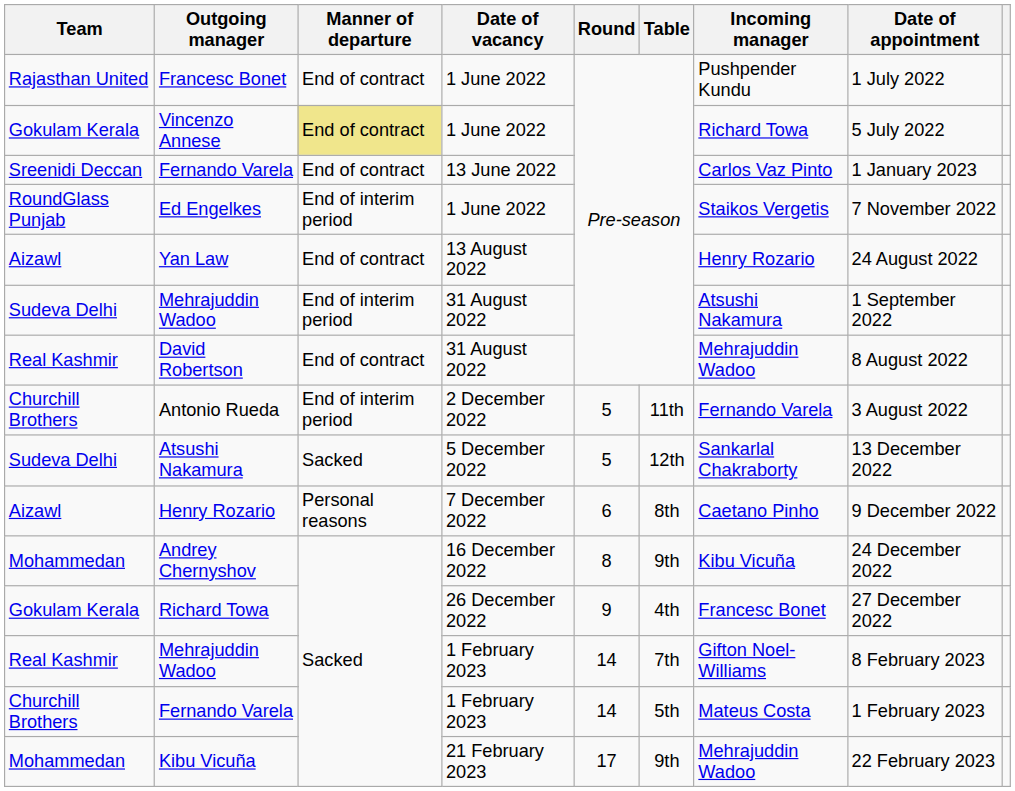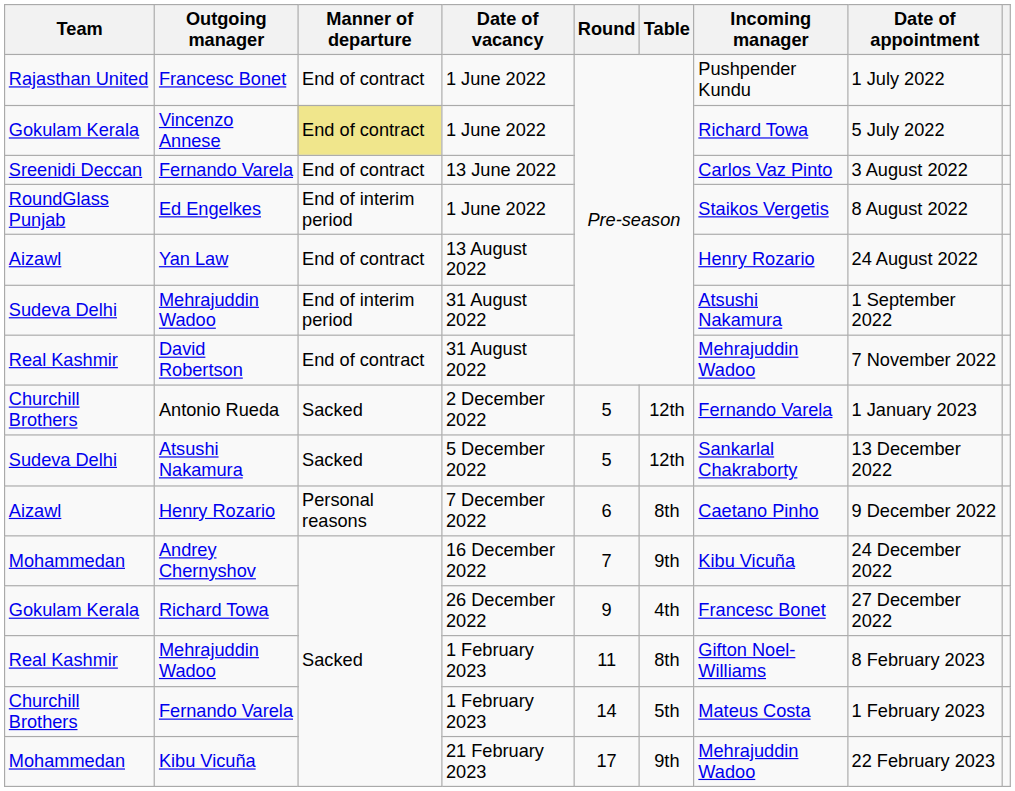 <table class="wikitable" style="text-align: left; font-size:98%">
 <tr>
 <th scope=col>Team</th>
 <th scope=col>Outgoing manager</th>
 <th scope=col>Manner of departure</th>
 <th scope=col>Date of vacancy</th>
 <th scope=col>Round</th>
 <th scope=col>Table</th>
 <th scope=col>Incoming manager</th>
 <th scope=col>Date of appointment</th>
 <th scope=col class=unsortable></th>
 </tr>
 <tr>
 <td><a href='#'>Rajasthan United</a></td>
 <td> <a href='#'>Francesc Bonet</a></td>
 <td>End of contract</td>
 <td>1 June 2022</td>
 <td colspan="2" rowspan="7" align="center"><em>Pre-season</em></td>
 <td> Pushpender Kundu</td>
 <td>1 July 2022</td>
 <td></td>
 </tr>
 <tr>
 <td><a href='#'>Gokulam Kerala</a></td>
 <td> <a href='#'>Vincenzo Annese</a></td>
 <td style="background: khaki;">End of contract</td>
 <td>1 June 2022</td>
 <td> <a href='#'>Richard Towa</a></td>
 <td>5 July 2022</td>
 <td></td>
 </tr>
 <tr>
 <td><a href='#'>Sreenidi Deccan</a></td>
 <td> <a href='#'>Fernando Varela</a></td>
 <td>End of contract</td>
 <td>13 June 2022</td>
 <td> <a href='#'>Carlos Vaz Pinto</a></td>
-<td>1 January 2023</td>
+<td>3 August 2022</td>
 <td></td>
 </tr>
 <tr>
 <td><a href='#'>RoundGlass Punjab</a></td>
 <td> <a href='#'>Ed Engelkes</a></td>
 <td>End of interim period</td>
 <td>1 June 2022</td>
 <td> <a href='#'>Staikos Vergetis</a></td>
-<td>7 November 2022</td>
+<td>8 August 2022</td>
 <td></td>
 </tr>
 <tr>
 <td><a href='#'>Aizawl</a></td>
 <td> <a href='#'>Yan Law</a></td>
 <td>End of contract</td>
 <td>13 August 2022</td>
 <td> <a href='#'>Henry Rozario</a></td>
 <td>24 August 2022</td>
 <td></td>
 </tr>
 <tr>
 <td><a href='#'>Sudeva Delhi</a></td>
 <td> <a href='#'>Mehrajuddin Wadoo</a></td>
 <td>End of interim period</td>
 <td>31 August 2022</td>
 <td> <a href='#'>Atsushi Nakamura</a></td>
 <td>1 September 2022</td>
 <td></td>
 </tr>
 <tr>
 <td><a href='#'>Real Kashmir</a></td>
 <td> <a href='#'>David Robertson</a></td>
 <td>End of contract</td>
 <td>31 August 2022</td>
 <td> <a href='#'>Mehrajuddin Wadoo</a></td>
-<td>8 August 2022</td>
+<td>7 November 2022</td>
 <td></td>
 </tr>
 <tr>
 <td><a href='#'>Churchill Brothers</a></td>
 <td> Antonio Rueda</td>
-<td>End of interim period</td>
+<td>Sacked</td>
 <td>2 December 2022</td>
 <td align="center">5</td>
-<td align="center">11th</td>
+<td align="center">12th</td>
 <td> <a href='#'>Fernando Varela</a></td>
-<td>3 August 2022</td>
+<td>1 January 2023</td>
 <td></td>
 </tr>
 <tr>
 <td><a href='#'>Sudeva Delhi</a></td>
 <td> <a href='#'>Atsushi Nakamura</a></td>
 <td>Sacked</td>
 <td>5 December 2022</td>
 <td align="center">5</td>
 <td align="center">12th</td>
 <td> <a href='#'>Sankarlal Chakraborty</a></td>
 <td>13 December 2022</td>
 <td></td>
 </tr>
 <tr>
 <td><a href='#'>Aizawl</a></td>
 <td> <a href='#'>Henry Rozario</a></td>
 <td>Personal reasons</td>
 <td>7 December 2022</td>
 <td align="center">6</td>
 <td align="center">8th</td>
 <td> <a href='#'>Caetano Pinho</a></td>
 <td>9 December 2022</td>
 <td></td>
 </tr>
 <tr>
 <td><a href='#'>Mohammedan</a></td>
 <td> <a href='#'>Andrey Chernyshov</a></td>
 <td rowspan="5">Sacked</td>
 <td>16 December 2022</td>
-<td align="center">8</td>
+<td align="center">7</td>
 <td align="center">9th</td>
 <td> <a href='#'>Kibu Vicuña</a></td>
 <td>24 December 2022</td>
 <td></td>
 </tr>
 <tr>
 <td><a href='#'>Gokulam Kerala</a></td>
 <td> <a href='#'>Richard Towa</a></td>
 <td>26 December 2022</td>
 <td align="center">9</td>
 <td align="center">4th</td>
 <td> <a href='#'>Francesc Bonet</a></td>
 <td>27 December 2022</td>
 <td></td>
 </tr>
 <tr>
 <td><a href='#'>Real Kashmir</a></td>
 <td> <a href='#'>Mehrajuddin Wadoo</a></td>
 <td>1 February 2023</td>
-<td align="center">14</td>
-<td align="center">7th</td>
+<td align="center">11</td>
+<td align="center">8th</td>
 <td> <a href='#'>Gifton Noel-Williams</a></td>
 <td>8 February 2023</td>
 <td></td>
 </tr>
 <tr>
 <td><a href='#'>Churchill Brothers</a></td>
 <td> <a href='#'>Fernando Varela</a></td>
 <td>1 February 2023</td>
 <td align="center">14</td>
 <td align="center">5th</td>
 <td> <a href='#'>Mateus Costa</a></td>
 <td>1 February 2023</td>
 <td></td>
 </tr>
 <tr>
 <td><a href='#'>Mohammedan</a></td>
 <td> <a href='#'>Kibu Vicuña</a></td>
 <td>21 February 2023</td>
 <td align="center">17</td>
 <td align="center">9th</td>
 <td> <a href='#'>Mehrajuddin Wadoo</a></td>
 <td>22 February 2023</td>
 <td></td>
 </tr>
 </table>
